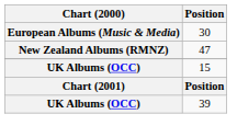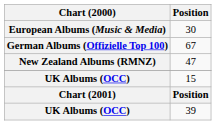 <table class="wikitable plainrowheaders" style="text-align:center;">
 <tr>
 <th scope="col">Chart (2000)</th>
 <th scope="col">Position</th>
 </tr>
 <tr>
 <th scope="row">European Albums (<em>Music & Media</em>)</th>
 <td>30</td>
+</tr>
+<tr>
+<th scope="row">German Albums (<a href='#'>Offizielle Top 100</a>)</th>
+<td>67</td>
 </tr>
 <tr>
 <th scope="row">New Zealand Albums (RMNZ)</th>
 <td>47</td>
 </tr>
 <tr>
 </tr>
 <tr>
 <th scope="row">UK Albums (<a href='#'>OCC</a>)</th>
 <td>15</td>
 </tr>
 <tr>
 <th scope="col">Chart (2001)</th>
 <th scope="col">Position</th>
 </tr>
 <tr>
 <th scope="row">UK Albums (<a href='#'>OCC</a>)</th>
 <td>39</td>
 </tr>
 </table>
